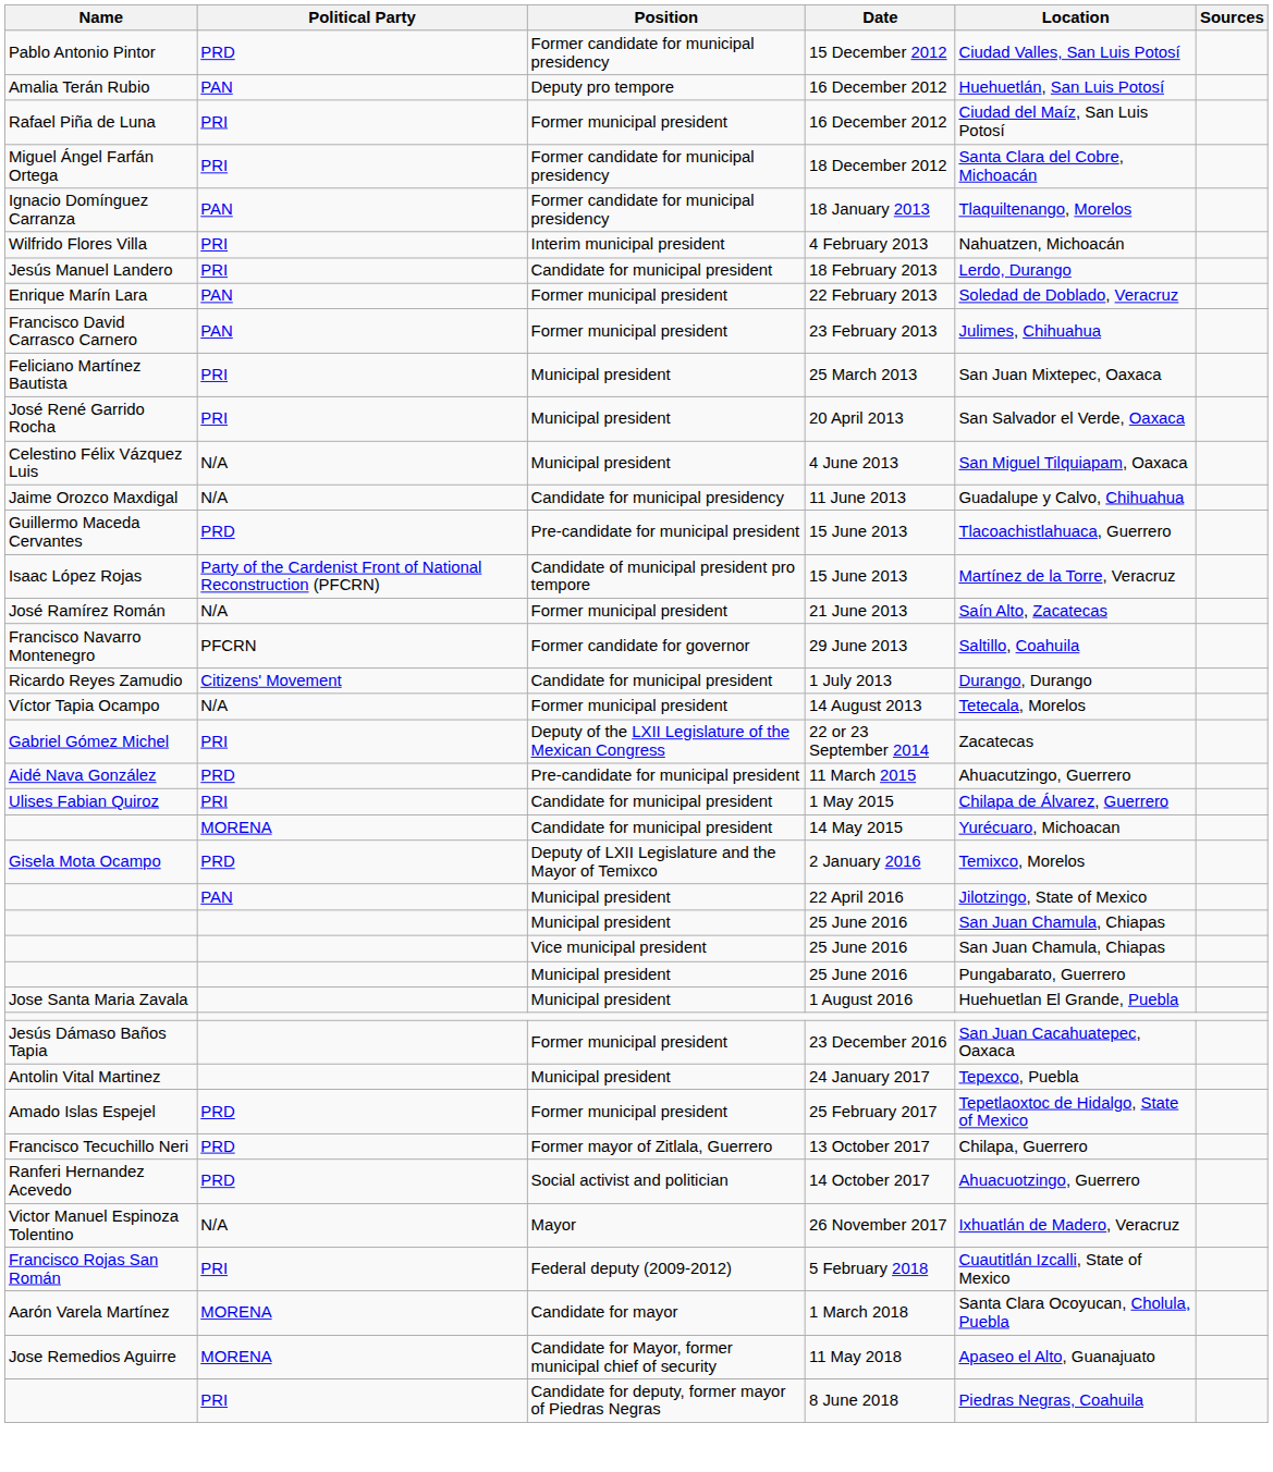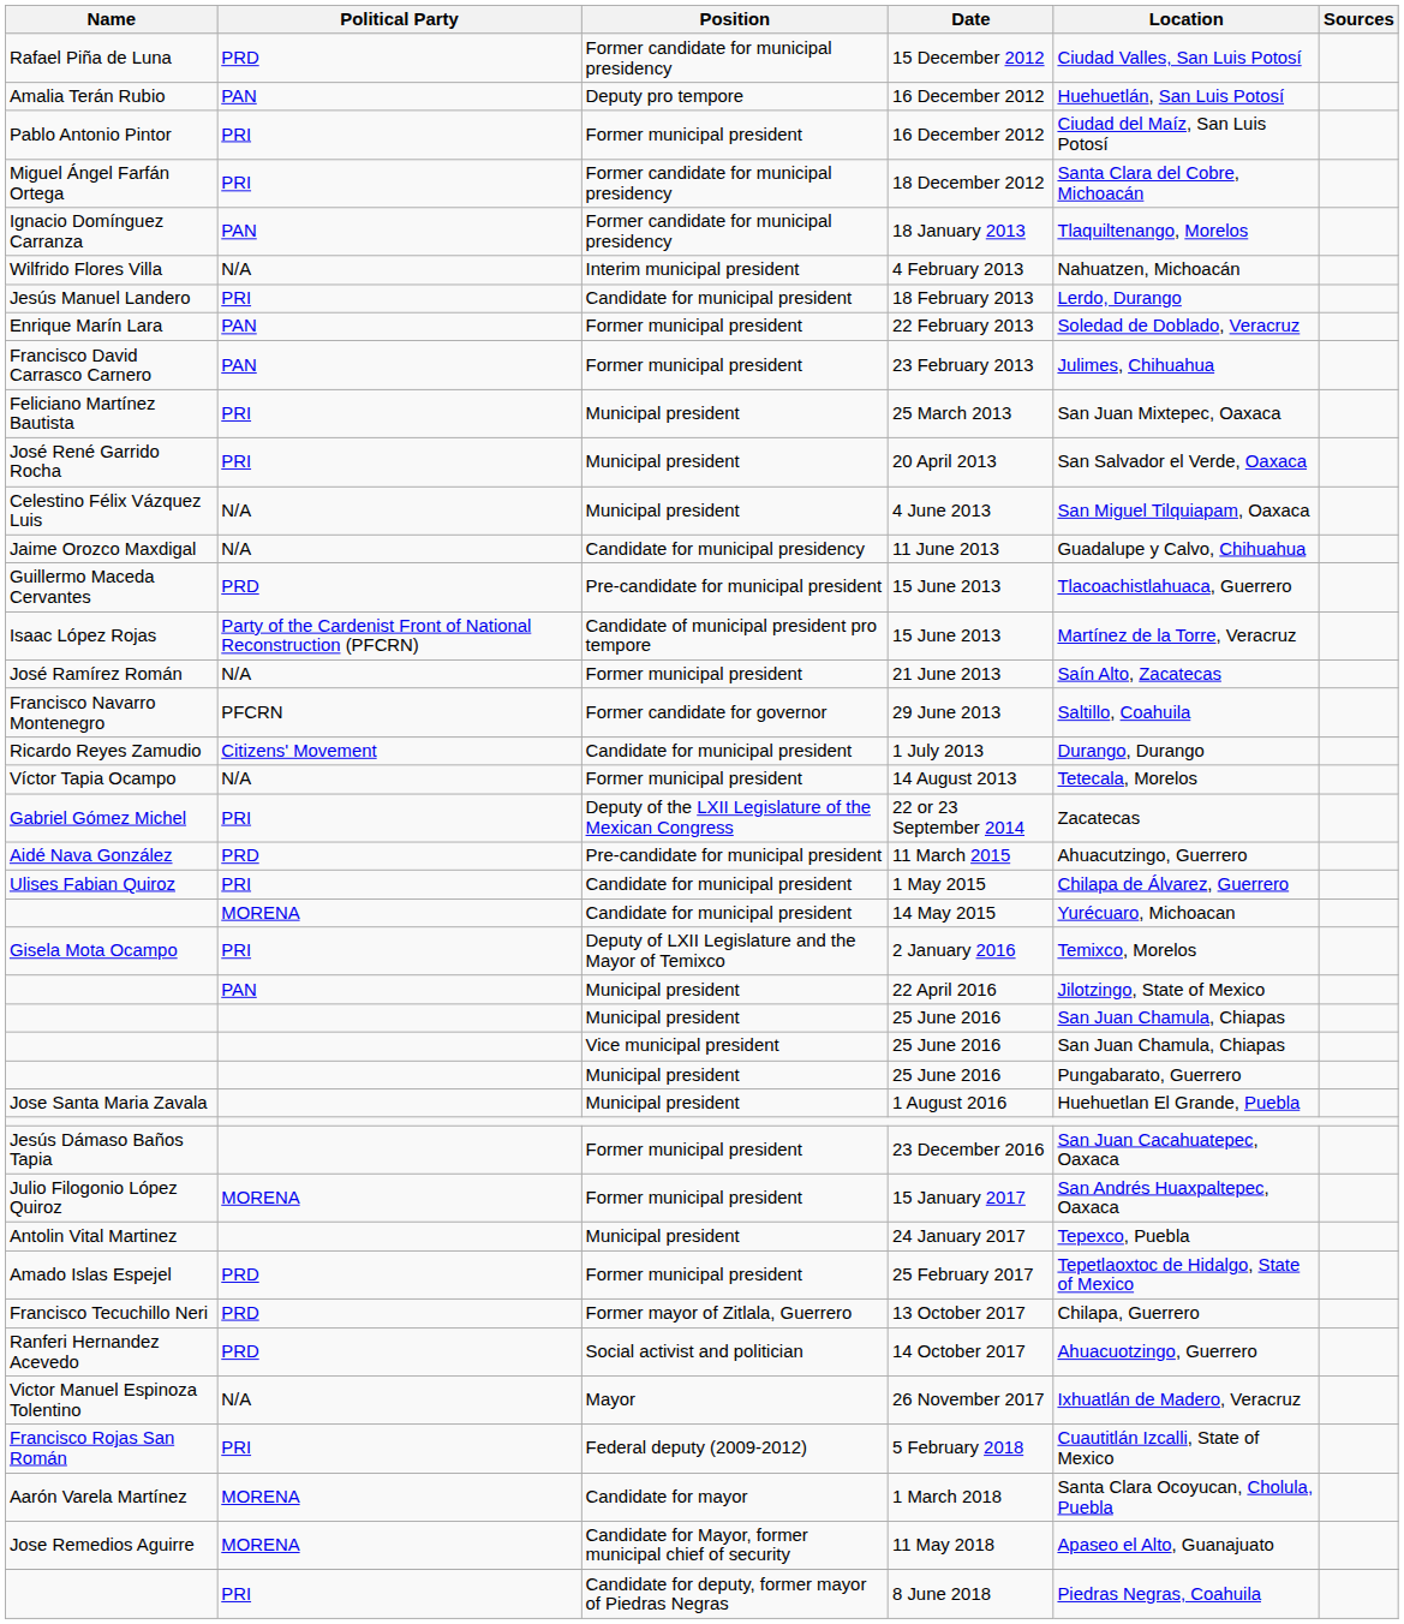 <table class="wikitable sortable">
 <tr bgcolor="#CCCCCC">
 <th>Name</th>
 <th>Political Party</th>
 <th>Position</th>
 <th>Date</th>
 <th>Location</th>
 <th>Sources</th>
 </tr>
 <tr>
-<td>Pablo Antonio Pintor</td>
+<td>Rafael Piña de Luna</td>
 <td><a href='#'>PRD</a></td>
 <td>Former candidate for municipal presidency</td>
 <td>15 December <a href='#'>2012</a></td>
 <td><a href='#'>Ciudad Valles, San Luis Potosí</a></td>
 <td></td>
 </tr>
 <tr>
 <td>Amalia Terán Rubio</td>
 <td><a href='#'>PAN</a></td>
 <td>Deputy pro tempore</td>
 <td>16 December 2012</td>
 <td><a href='#'>Huehuetlán</a>, <a href='#'>San Luis Potosí</a></td>
 <td></td>
 </tr>
 <tr>
-<td>Rafael Piña de Luna</td>
+<td>Pablo Antonio Pintor</td>
 <td><a href='#'>PRI</a></td>
 <td>Former municipal president</td>
 <td>16 December 2012</td>
 <td><a href='#'>Ciudad del Maíz</a>, San Luis Potosí</td>
 <td></td>
 </tr>
 <tr>
 <td>Miguel Ángel Farfán Ortega</td>
 <td><a href='#'>PRI</a></td>
 <td>Former candidate for municipal presidency</td>
 <td>18 December 2012</td>
 <td><a href='#'>Santa Clara del Cobre</a>, <a href='#'>Michoacán</a></td>
 <td></td>
 </tr>
 <tr>
 <td>Ignacio Domínguez Carranza</td>
 <td><a href='#'>PAN</a></td>
 <td>Former candidate for municipal presidency</td>
 <td>18 January <a href='#'>2013</a></td>
 <td><a href='#'>Tlaquiltenango</a>, <a href='#'>Morelos</a></td>
 <td></td>
 </tr>
 <tr>
 <td>Wilfrido Flores Villa</td>
-<td><a href='#'>PRI</a></td>
+<td>N/A</td>
 <td>Interim municipal president</td>
 <td>4 February 2013</td>
 <td>Nahuatzen, Michoacán</td>
 <td></td>
 </tr>
 <tr>
 <td>Jesús Manuel Landero</td>
 <td><a href='#'>PRI</a></td>
 <td>Candidate for municipal president</td>
 <td>18 February 2013</td>
 <td><a href='#'>Lerdo, Durango</a></td>
 <td></td>
 </tr>
 <tr>
 <td>Enrique Marín Lara</td>
 <td><a href='#'>PAN</a></td>
 <td>Former municipal president</td>
 <td>22 February 2013</td>
 <td><a href='#'>Soledad de Doblado</a>, <a href='#'>Veracruz</a></td>
 <td></td>
 </tr>
 <tr>
 <td>Francisco David Carrasco Carnero</td>
 <td><a href='#'>PAN</a></td>
 <td>Former municipal president</td>
 <td>23 February 2013</td>
 <td><a href='#'>Julimes</a>, <a href='#'>Chihuahua</a></td>
 <td></td>
 </tr>
 <tr>
 <td>Feliciano Martínez Bautista</td>
 <td><a href='#'>PRI</a></td>
 <td>Municipal president</td>
 <td>25 March 2013</td>
 <td>San Juan Mixtepec, Oaxaca</td>
 <td></td>
 </tr>
 <tr>
 <td>José René Garrido Rocha</td>
 <td><a href='#'>PRI</a></td>
 <td>Municipal president</td>
 <td>20 April 2013</td>
 <td>San Salvador el Verde, <a href='#'>Oaxaca</a></td>
 <td></td>
 </tr>
 <tr>
 <td>Celestino Félix Vázquez Luis</td>
 <td>N/A</td>
 <td>Municipal president</td>
 <td>4 June 2013</td>
 <td><a href='#'>San Miguel Tilquiapam</a>, Oaxaca</td>
 <td></td>
 </tr>
 <tr>
 <td>Jaime Orozco Maxdigal</td>
 <td>N/A</td>
 <td>Candidate for municipal presidency</td>
 <td>11 June 2013</td>
 <td>Guadalupe y Calvo, <a href='#'>Chihuahua</a></td>
 <td></td>
 </tr>
 <tr>
 <td>Guillermo Maceda Cervantes</td>
 <td><a href='#'>PRD</a></td>
 <td>Pre-candidate for municipal president</td>
 <td>15 June 2013</td>
 <td><a href='#'>Tlacoachistlahuaca</a>, Guerrero</td>
 <td></td>
 </tr>
 <tr>
 <td>Isaac López Rojas</td>
 <td><a href='#'>Party of the Cardenist Front of National Reconstruction</a> (PFCRN)</td>
 <td>Candidate of municipal president pro tempore</td>
 <td>15 June 2013</td>
 <td><a href='#'>Martínez de la Torre</a>, Veracruz</td>
 <td></td>
 </tr>
 <tr>
 <td>José Ramírez Román</td>
 <td>N/A</td>
 <td>Former municipal president</td>
 <td>21 June 2013</td>
 <td><a href='#'>Saín Alto</a>, <a href='#'>Zacatecas</a></td>
 <td></td>
 </tr>
 <tr>
 <td>Francisco Navarro Montenegro</td>
 <td>PFCRN</td>
 <td>Former candidate for governor</td>
 <td>29 June 2013</td>
 <td><a href='#'>Saltillo</a>, <a href='#'>Coahuila</a></td>
 <td></td>
 </tr>
 <tr>
 <td>Ricardo Reyes Zamudio</td>
 <td><a href='#'>Citizens' Movement</a></td>
 <td>Candidate for municipal president</td>
 <td>1 July 2013</td>
 <td><a href='#'>Durango</a>, Durango</td>
 <td></td>
 </tr>
 <tr>
 <td>Víctor Tapia Ocampo</td>
 <td>N/A</td>
 <td>Former municipal president</td>
 <td>14 August 2013</td>
 <td><a href='#'>Tetecala</a>, Morelos</td>
 <td></td>
 </tr>
 <tr>
 <td><a href='#'>Gabriel Gómez Michel</a></td>
 <td><a href='#'>PRI</a></td>
 <td>Deputy of the <a href='#'>LXII Legislature of the Mexican Congress</a></td>
 <td>22 or 23 September <a href='#'>2014</a></td>
 <td>Zacatecas</td>
 <td></td>
 </tr>
 <tr>
 <td><a href='#'>Aidé Nava González</a></td>
 <td><a href='#'>PRD</a></td>
 <td>Pre-candidate for municipal president</td>
 <td>11 March <a href='#'>2015</a></td>
 <td>Ahuacutzingo, Guerrero</td>
 <td></td>
 </tr>
 <tr>
 <td><a href='#'>Ulises Fabian Quiroz</a></td>
 <td><a href='#'>PRI</a></td>
 <td>Candidate for municipal president</td>
 <td>1 May 2015</td>
 <td><a href='#'>Chilapa de Álvarez</a>, <a href='#'>Guerrero</a></td>
 <td></td>
 </tr>
 <tr>
 <td></td>
 <td><a href='#'>MORENA</a></td>
 <td>Candidate for municipal president</td>
 <td>14 May 2015</td>
 <td><a href='#'>Yurécuaro</a>, Michoacan</td>
 <td></td>
 </tr>
 <tr>
 <td><a href='#'>Gisela Mota Ocampo</a></td>
-<td><a href='#'>PRD</a></td>
+<td><a href='#'>PRI</a></td>
 <td>Deputy of LXII Legislature and the Mayor of Temixco</td>
 <td>2 January <a href='#'>2016</a></td>
 <td><a href='#'>Temixco</a>, Morelos</td>
 <td></td>
 </tr>
 <tr>
 <td></td>
 <td><a href='#'>PAN</a></td>
 <td>Municipal president</td>
 <td>22 April 2016</td>
 <td><a href='#'>Jilotzingo</a>, State of Mexico</td>
 <td></td>
 </tr>
 <tr>
 <td></td>
 <td></td>
 <td>Municipal president</td>
 <td>25 June 2016</td>
 <td><a href='#'>San Juan Chamula</a>, Chiapas</td>
 <td></td>
 </tr>
 <tr>
 <td></td>
 <td></td>
 <td>Vice municipal president</td>
 <td>25 June 2016</td>
 <td>San Juan Chamula, Chiapas</td>
 <td></td>
 </tr>
 <tr>
 <td></td>
 <td></td>
 <td>Municipal president</td>
 <td>25 June 2016</td>
 <td>Pungabarato, Guerrero</td>
 <td></td>
 </tr>
 <tr>
 <td>Jose Santa Maria Zavala</td>
 <td></td>
 <td>Municipal president</td>
 <td>1 August 2016</td>
 <td>Huehuetlan El Grande, <a href='#'>Puebla</a></td>
 <td></td>
 </tr>
 <tr>
 <td></td>
 </tr>
 <tr>
 <td>Jesús Dámaso Baños Tapia</td>
 <td></td>
 <td>Former municipal president</td>
 <td>23 December 2016</td>
 <td><a href='#'>San Juan Cacahuatepec</a>, Oaxaca</td>
+<td></td>
+</tr>
+<tr>
+<td>Julio Filogonio López Quiroz</td>
+<td><a href='#'>MORENA</a></td>
+<td>Former municipal president</td>
+<td>15 January <a href='#'>2017</a></td>
+<td><a href='#'>San Andrés Huaxpaltepec</a>, Oaxaca</td>
 <td></td>
 </tr>
 <tr>
 <td>Antolin Vital Martinez</td>
 <td></td>
 <td>Municipal president</td>
 <td>24 January 2017</td>
 <td><a href='#'>Tepexco</a>, Puebla</td>
 <td></td>
 </tr>
 <tr>
 <td>Amado Islas Espejel</td>
 <td><a href='#'>PRD</a></td>
 <td>Former municipal president</td>
 <td>25 February 2017</td>
 <td><a href='#'>Tepetlaoxtoc de Hidalgo</a>, <a href='#'>State of Mexico</a></td>
 <td></td>
 </tr>
 <tr>
 <td>Francisco Tecuchillo Neri</td>
 <td><a href='#'>PRD</a></td>
 <td>Former mayor of Zitlala, Guerrero</td>
 <td>13 October 2017</td>
 <td>Chilapa, Guerrero</td>
 <td></td>
 </tr>
 <tr>
 <td>Ranferi Hernandez Acevedo</td>
 <td><a href='#'>PRD</a></td>
 <td>Social activist and politician</td>
 <td>14 October 2017</td>
 <td><a href='#'>Ahuacuotzingo</a>, Guerrero</td>
 <td></td>
 </tr>
 <tr>
 <td>Victor Manuel Espinoza Tolentino</td>
 <td>N/A</td>
 <td>Mayor</td>
 <td>26 November 2017</td>
 <td><a href='#'>Ixhuatlán de Madero</a>, Veracruz</td>
 <td></td>
 </tr>
 <tr>
 <td><a href='#'>Francisco Rojas San Román</a></td>
 <td><a href='#'>PRI</a></td>
 <td>Federal deputy (2009-2012)</td>
 <td>5 February <a href='#'>2018</a></td>
 <td><a href='#'>Cuautitlán Izcalli</a>, State of Mexico</td>
 <td></td>
 </tr>
 <tr>
 <td>Aarón Varela Martínez</td>
 <td><a href='#'>MORENA</a></td>
 <td>Candidate for mayor</td>
 <td>1 March 2018</td>
 <td>Santa Clara Ocoyucan, <a href='#'>Cholula, Puebla</a></td>
 <td></td>
 </tr>
 <tr>
 <td>Jose Remedios Aguirre</td>
 <td><a href='#'>MORENA</a></td>
 <td>Candidate for Mayor, former municipal chief of security</td>
 <td>11 May 2018</td>
 <td><a href='#'>Apaseo el Alto</a>, Guanajuato</td>
 <td></td>
 </tr>
 <tr>
 </tr>
 <tr>
 <td></td>
 <td><a href='#'>PRI</a></td>
 <td>Candidate for deputy, former  mayor of Piedras Negras</td>
 <td>8 June 2018</td>
 <td><a href='#'>Piedras Negras, Coahuila</a></td>
 <td></td>
 </tr>
 </table>
